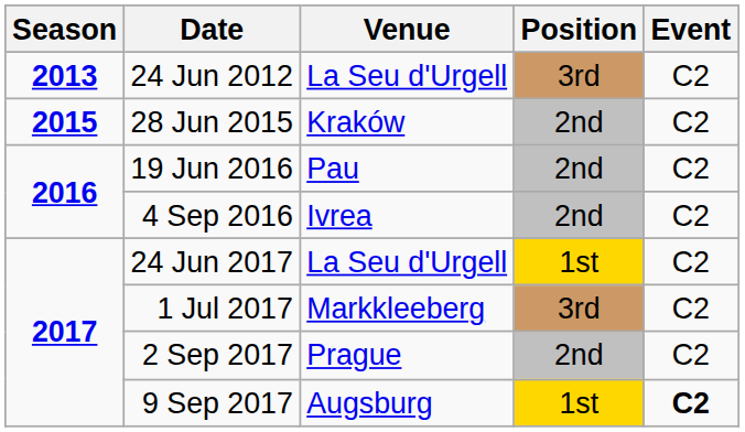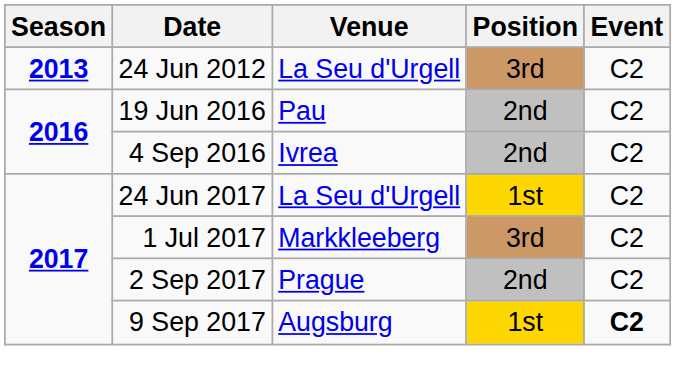 <table class="wikitable" style="text-align:center; font-size:95%;">
 <tr>
 <th>Season</th>
 <th>Date</th>
 <th>Venue</th>
 <th>Position</th>
 <th>Event</th>
 </tr>
 <tr>
 <td><strong><a href='#'>2013</a></strong></td>
 <td align=right>24 Jun 2012</td>
 <td align=left><a href='#'>La Seu d'Urgell</a></td>
 <td bgcolor=cc9966>3rd</td>
-<td>C2</td>
-</tr>
-<tr>
-<td><strong><a href='#'>2015</a></strong></td>
-<td align=right>28 Jun 2015</td>
-<td align=left><a href='#'>Kraków</a></td>
-<td bgcolor=silver>2nd</td>
 <td>C2</td>
 </tr>
 <tr>
 <td rowspan=2><strong><a href='#'>2016</a></strong></td>
 <td align=right>19 Jun 2016</td>
 <td align=left><a href='#'>Pau</a></td>
 <td bgcolor=silver>2nd</td>
 <td>C2</td>
 </tr>
 <tr>
 <td align=right>4 Sep 2016</td>
 <td align=left><a href='#'>Ivrea</a></td>
 <td bgcolor=silver>2nd</td>
 <td>C2</td>
 </tr>
 <tr>
 <td rowspan=4><strong><a href='#'>2017</a></strong></td>
 <td align=right>24 Jun 2017</td>
 <td align=left><a href='#'>La Seu d'Urgell</a></td>
 <td bgcolor=gold>1st</td>
 <td>C2</td>
 </tr>
 <tr>
 <td align=right>1 Jul 2017</td>
 <td align=left><a href='#'>Markkleeberg</a></td>
 <td bgcolor=cc9966>3rd</td>
 <td>C2</td>
 </tr>
 <tr>
 <td align=right>2 Sep 2017</td>
 <td align=left><a href='#'>Prague</a></td>
 <td bgcolor=silver>2nd</td>
 <td>C2</td>
 </tr>
 <tr>
 <td align=right>9 Sep 2017</td>
 <td align=left><a href='#'>Augsburg</a></td>
 <td bgcolor=gold>1st</td>
 <td><strong>C2</strong></td>
 </tr>
 </table>
